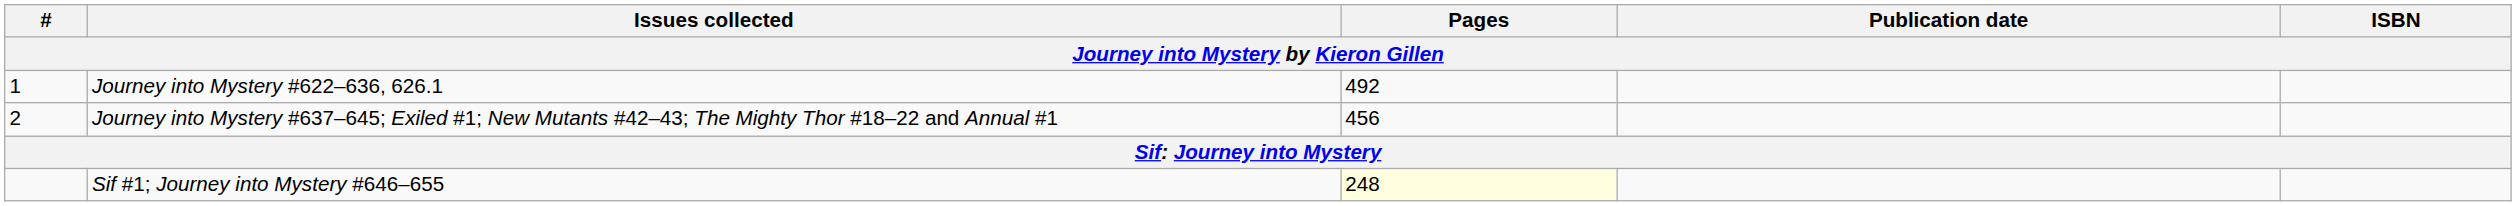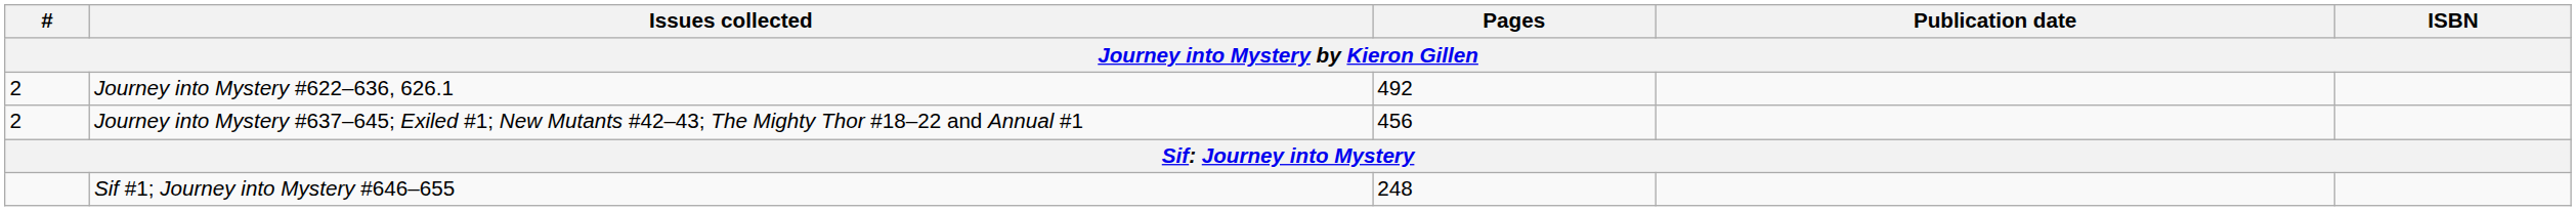 <table class="wikitable sortable" width=98%>
 <tr>
 <th class="unsortable">#</th>
 <th class="unsortable" width="50%">Issues collected</th>
 <th>Pages</th>
 <th>Publication date</th>
 <th class="unsortable">ISBN</th>
 </tr>
 <tr>
 <th colspan="5"><strong><em><a href='#'>Journey into Mystery</a> by <a href='#'>Kieron Gillen</a></em></strong></th>
 </tr>
 <tr>
-<td>1</td>
+<td>2</td>
 <td><em>Journey into Mystery</em> #622–636, 626.1</td>
 <td>492</td>
 <td></td>
 <td></td>
 </tr>
 <tr>
 <td>2</td>
 <td><em>Journey into Mystery</em> #637–645; <em>Exiled</em> #1; <em>New Mutants</em> #42–43; <em>The Mighty Thor</em> #18–22 and <em>Annual</em> #1</td>
 <td>456</td>
 <td></td>
 <td></td>
 </tr>
 <tr>
 <th colspan="5"><strong><em><a href='#'>Sif</a>: <a href='#'>Journey into Mystery</a></em></strong></th>
 </tr>
 <tr>
 <td></td>
 <td><em>Sif</em> #1; <em>Journey into Mystery</em> #646–655</td>
-<td style="background: lightyellow;">248</td>
+<td>248</td>
 <td></td>
 <td></td>
 </tr>
 </table>
